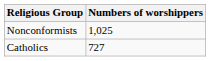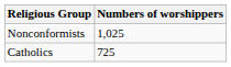 <table class="wikitable floatright">
 <tr>
 <th>Religious Group</th>
 <th>Numbers of worshippers</th>
 </tr>
 <tr>
 <td>Nonconformists</td>
 <td>1,025</td>
 </tr>
 <tr>
 <td>Catholics</td>
-<td>727</td>
+<td>725</td>
 </tr>
 </table>
